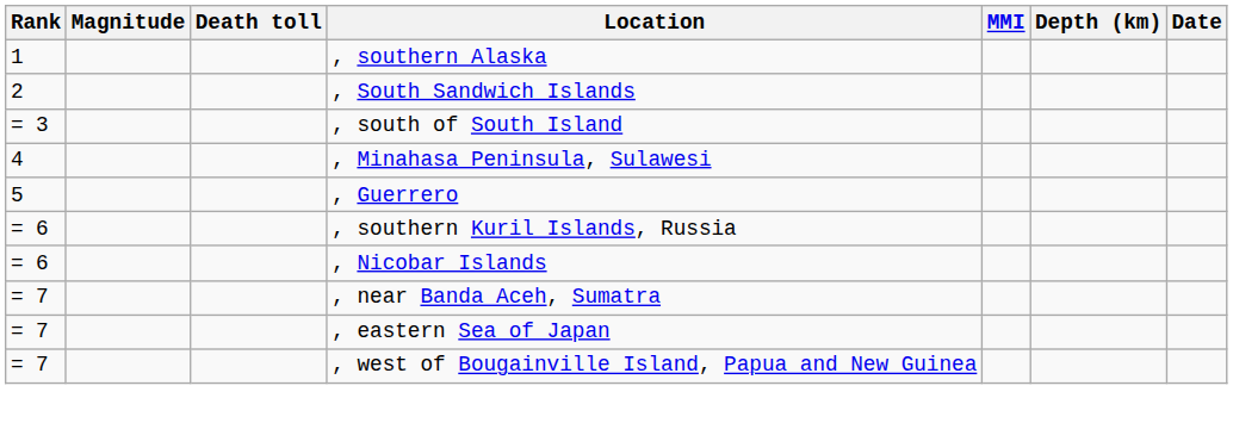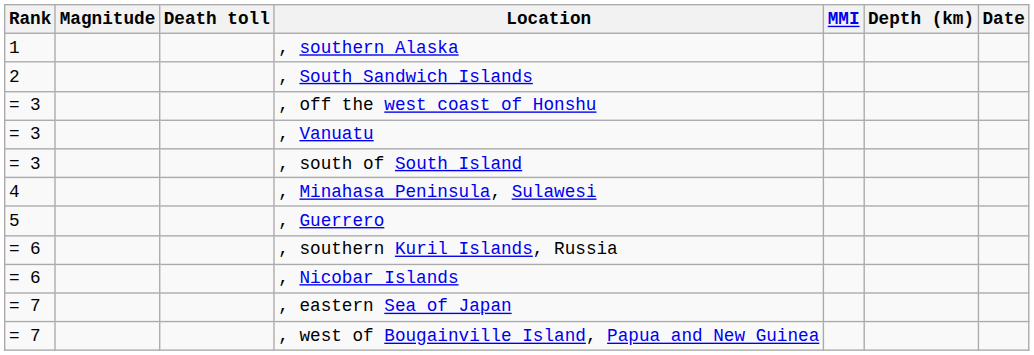 <table class="sortable wikitable" style="font-size:100%;">
 <tr>
 <th>Rank</th>
 <th>Magnitude</th>
 <th>Death toll</th>
 <th>Location</th>
 <th><a href='#'>MMI</a></th>
 <th>Depth (km)</th>
 <th>Date</th>
 </tr>
 <tr>
 <td>1</td>
 <td></td>
 <td></td>
 <td>, <a href='#'>southern Alaska</a></td>
 <td></td>
 <td></td>
 <td></td>
 </tr>
 <tr>
 <td>2</td>
 <td></td>
 <td></td>
 <td>, <a href='#'>South Sandwich Islands</a></td>
+<td></td>
+<td></td>
+<td></td>
+</tr>
+<tr>
+<td>= 3</td>
+<td></td>
+<td></td>
+<td>, off the <a href='#'>west coast of Honshu</a></td>
+<td></td>
+<td></td>
+<td></td>
+</tr>
+<tr>
+<td>= 3</td>
+<td></td>
+<td></td>
+<td>, <a href='#'>Vanuatu</a></td>
 <td></td>
 <td></td>
 <td></td>
 </tr>
 <tr>
 <td>= 3</td>
 <td></td>
 <td></td>
 <td>, south of <a href='#'>South Island</a></td>
 <td></td>
 <td></td>
 <td></td>
 </tr>
 <tr>
 <td>4</td>
 <td></td>
 <td></td>
 <td>, <a href='#'>Minahasa Peninsula</a>, <a href='#'>Sulawesi</a></td>
 <td></td>
 <td></td>
 <td></td>
 </tr>
 <tr>
 <td>5</td>
 <td></td>
 <td></td>
 <td>, <a href='#'>Guerrero</a></td>
 <td></td>
 <td></td>
 <td></td>
 </tr>
 <tr>
 <td>= 6</td>
 <td></td>
 <td></td>
 <td>, southern <a href='#'>Kuril Islands</a>, Russia</td>
 <td></td>
 <td></td>
 <td></td>
 </tr>
 <tr>
 <td>= 6</td>
 <td></td>
 <td></td>
 <td>, <a href='#'>Nicobar Islands</a></td>
 <td></td>
 <td></td>
 <td></td>
 </tr>
 <tr>
 <td>= 7</td>
 <td></td>
 <td></td>
-<td>, near <a href='#'>Banda Aceh</a>, <a href='#'>Sumatra</a></td>
-<td></td>
-<td></td>
-<td></td>
-</tr>
-<tr>
-<td>= 7</td>
-<td></td>
-<td></td>
 <td>, eastern <a href='#'>Sea of Japan</a></td>
 <td></td>
 <td></td>
 <td></td>
 </tr>
 <tr>
 <td>= 7</td>
 <td></td>
 <td></td>
 <td>, west of <a href='#'>Bougainville Island</a>, <a href='#'>Papua and New Guinea</a></td>
 <td></td>
 <td></td>
 <td></td>
 </tr>
 </table>
